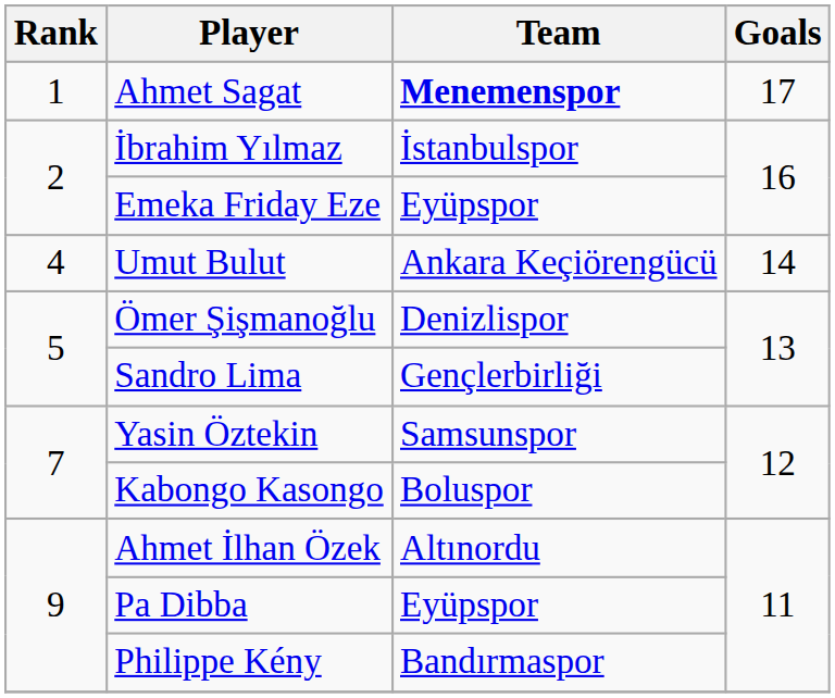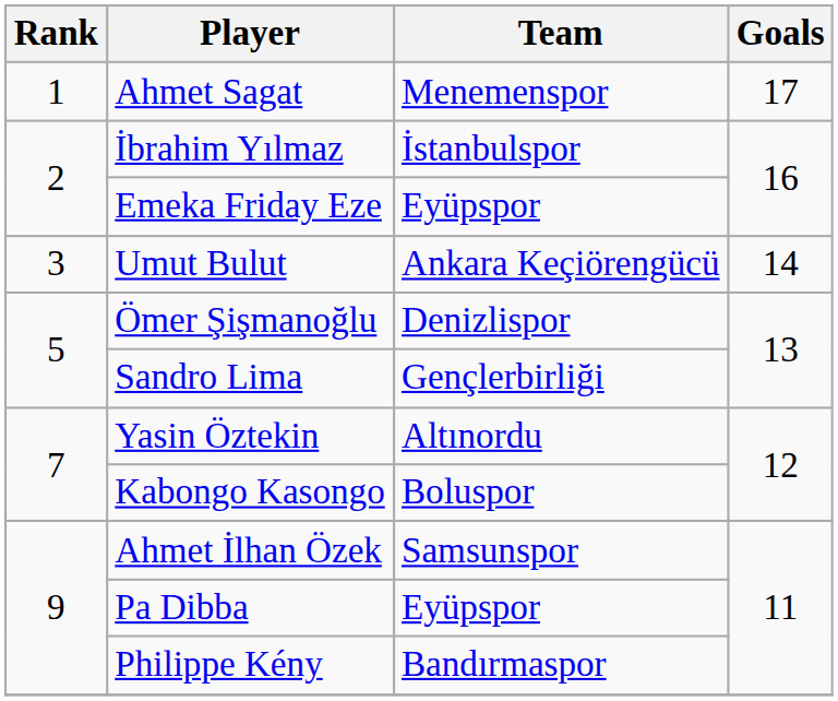 <table class="wikitable" style="text-align:center;">
 <tr>
 <th>Rank</th>
 <th>Player</th>
 <th>Team</th>
 <th>Goals</th>
 </tr>
 <tr>
 <td rowspan=1>1</td>
 <td align="left"> <a href='#'>Ahmet Sagat</a></td>
-<td align="left"><strong><a href='#'>Menemenspor</a></strong></td>
+<td align="left"><a href='#'>Menemenspor</a></td>
 <td rowspan=1>17</td>
 </tr>
 <tr>
 <td rowspan=2>2</td>
 <td align="left"> <a href='#'>İbrahim Yılmaz</a></td>
 <td align="left"><a href='#'>İstanbulspor</a></td>
 <td rowspan=2>16</td>
 </tr>
 <tr>
 <td align="left"> <a href='#'>Emeka Friday Eze</a></td>
 <td align="left"><a href='#'>Eyüpspor</a></td>
 </tr>
 <tr>
-<td rowspan=1>4</td>
+<td rowspan=1>3</td>
 <td align="left"> <a href='#'>Umut Bulut</a></td>
 <td align="left"><a href='#'>Ankara Keçiörengücü</a></td>
 <td rowspan=1>14</td>
 </tr>
 <tr>
 <td rowspan=2>5</td>
 <td align="left"> <a href='#'>Ömer Şişmanoğlu</a></td>
 <td align="left"><a href='#'>Denizlispor</a></td>
 <td rowspan=2>13</td>
 </tr>
 <tr>
 <td align="left"> <a href='#'>Sandro Lima</a></td>
 <td align="left"><a href='#'>Gençlerbirliği</a></td>
 </tr>
 <tr>
 <td rowspan=2>7</td>
 <td align="left"> <a href='#'>Yasin Öztekin</a></td>
-<td align="left"><a href='#'>Samsunspor</a></td>
+<td align="left"><a href='#'>Altınordu</a></td>
 <td rowspan=2>12</td>
 </tr>
 <tr>
 <td align="left"> <a href='#'>Kabongo Kasongo</a></td>
 <td align="left"><a href='#'>Boluspor</a></td>
 </tr>
 <tr>
 <td rowspan=3>9</td>
 <td align="left"> <a href='#'>Ahmet İlhan Özek</a></td>
-<td align="left"><a href='#'>Altınordu</a></td>
+<td align="left"><a href='#'>Samsunspor</a></td>
 <td rowspan=3>11</td>
 </tr>
 <tr>
 <td align="left"> <a href='#'>Pa Dibba</a></td>
 <td align="left"><a href='#'>Eyüpspor</a></td>
 </tr>
 <tr>
 <td align="left"> <a href='#'>Philippe Kény</a></td>
 <td align="left"><a href='#'>Bandırmaspor</a></td>
 </tr>
 <tr>
 </tr>
 </table>
